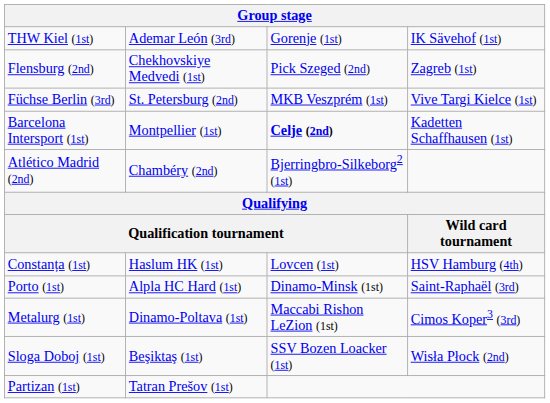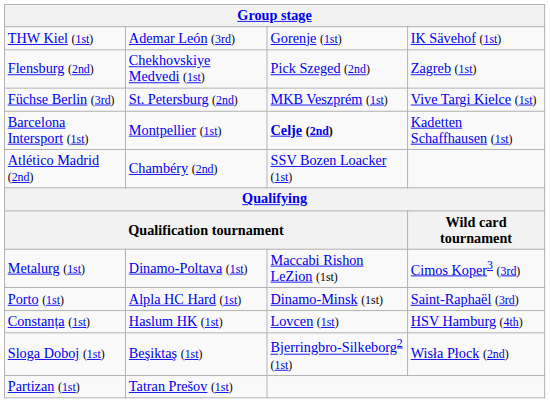 <table class="wikitable">
 <tr>
 <th colspan="4"><a href='#'>Group stage</a></th>
 </tr>
 <tr>
 <td> <a href='#'>THW Kiel</a> <small>(<a href='#'>1st</a>)</small></td>
 <td> <a href='#'>Ademar León</a> <small>(<a href='#'>3rd</a>)</small></td>
 <td> <a href='#'>Gorenje</a> <small>(<a href='#'>1st</a>)</small></td>
 <td> <a href='#'>IK Sävehof</a> <small>(<a href='#'>1st</a>)</small></td>
 </tr>
 <tr>
 <td> <a href='#'>Flensburg</a> <small>(<a href='#'>2nd</a>)</small></td>
 <td> <a href='#'>Chekhovskiye Medvedi</a> <small>(<a href='#'>1st</a>)</small></td>
 <td> <a href='#'>Pick Szeged</a> <small>(<a href='#'>2nd</a>)</small></td>
 <td> <a href='#'>Zagreb</a> <small>(<a href='#'>1st</a>)</small></td>
 </tr>
 <tr>
 <td> <a href='#'>Füchse Berlin</a> <small>(<a href='#'>3rd</a>)</small></td>
 <td> <a href='#'>St. Petersburg</a> <small>(<a href='#'>2nd</a>)</small></td>
 <td> <a href='#'>MKB Veszprém</a> <small>(<a href='#'>1st</a>)</small></td>
 <td> <a href='#'>Vive Targi Kielce</a> <small>(<a href='#'>1st</a>)</small></td>
 </tr>
 <tr>
 <td> <a href='#'>Barcelona Intersport</a> <small>(<a href='#'>1st</a>)</small></td>
 <td> <a href='#'>Montpellier</a> <small>(<a href='#'>1st</a>)</small></td>
 <td><strong> <a href='#'>Celje</a> <small>(<a href='#'>2nd</a>)</small></strong></td>
 <td> <a href='#'>Kadetten Schaffhausen</a> <small>(<a href='#'>1st</a>)</small></td>
 </tr>
 <tr>
 <td> <a href='#'>Atlético Madrid</a> <small>(<a href='#'>2nd</a>)</small></td>
 <td> <a href='#'>Chambéry</a> <small>(<a href='#'>2nd</a>)</small></td>
-<td> <a href='#'>Bjerringbro-Silkeborg</a><sup><a href='#'>2</a></sup> <small>(<a href='#'>1st</a>)</small></td>
+<td> <a href='#'>SSV Bozen Loacker</a> <small>(<a href='#'>1st</a>)</small></td>
 </tr>
 <tr>
 <th colspan="4"><a href='#'>Qualifying</a></th>
 </tr>
 <tr>
 <th colspan="3">Qualification tournament</th>
 <th>Wild card tournament</th>
 </tr>
 <tr>
-<td> <a href='#'>Constanța</a> <small>(<a href='#'>1st</a>)</small></td>
-<td> <a href='#'>Haslum HK</a> <small>(<a href='#'>1st</a>)</small></td>
-<td> <a href='#'>Lovcen</a> <small>(<a href='#'>1st</a>)</small></td>
-<td> <a href='#'>HSV Hamburg</a> <small>(<a href='#'>4th</a>)</small></td>
+<td> <a href='#'>Metalurg</a> <small>(<a href='#'>1st</a>)</small></td>
+<td> <a href='#'>Dinamo-Poltava</a> <small>(<a href='#'>1st</a>)</small></td>
+<td> <a href='#'>Maccabi Rishon LeZion</a> <small>(1st)</small></td>
+<td> <a href='#'>Cimos Koper</a><sup><a href='#'>3</a></sup> <small>(<a href='#'>3rd</a>)</small></td>
 </tr>
 <tr>
 <td> <a href='#'>Porto</a> <small>(<a href='#'>1st</a>)</small></td>
 <td> <a href='#'>Alpla HC Hard</a> <small>(<a href='#'>1st</a>)</small></td>
 <td> <a href='#'>Dinamo-Minsk</a> <small>(1st)</small></td>
 <td> <a href='#'>Saint-Raphaël</a> <small>(<a href='#'>3rd</a>)</small></td>
 </tr>
 <tr>
-<td> <a href='#'>Metalurg</a> <small>(<a href='#'>1st</a>)</small></td>
-<td> <a href='#'>Dinamo-Poltava</a> <small>(<a href='#'>1st</a>)</small></td>
-<td> <a href='#'>Maccabi Rishon LeZion</a> <small>(1st)</small></td>
-<td> <a href='#'>Cimos Koper</a><sup><a href='#'>3</a></sup> <small>(<a href='#'>3rd</a>)</small></td>
+<td> <a href='#'>Constanța</a> <small>(<a href='#'>1st</a>)</small></td>
+<td> <a href='#'>Haslum HK</a> <small>(<a href='#'>1st</a>)</small></td>
+<td> <a href='#'>Lovcen</a> <small>(<a href='#'>1st</a>)</small></td>
+<td> <a href='#'>HSV Hamburg</a> <small>(<a href='#'>4th</a>)</small></td>
 </tr>
 <tr>
 <td> <a href='#'>Sloga Doboj</a> <small>(<a href='#'>1st</a>)</small></td>
 <td> <a href='#'>Beşiktaş</a> <small>(<a href='#'>1st</a>)</small></td>
-<td> <a href='#'>SSV Bozen Loacker</a> <small>(<a href='#'>1st</a>)</small></td>
+<td> <a href='#'>Bjerringbro-Silkeborg</a><sup><a href='#'>2</a></sup> <small>(<a href='#'>1st</a>)</small></td>
 <td> <a href='#'>Wisła Płock</a> <small>(<a href='#'>2nd</a>)</small></td>
 </tr>
 <tr>
 <td> <a href='#'>Partizan</a> <small>(<a href='#'>1st</a>)</small></td>
 <td> <a href='#'>Tatran Prešov</a> <small>(<a href='#'>1st</a>)</small></td>
 </tr>
 </table>
